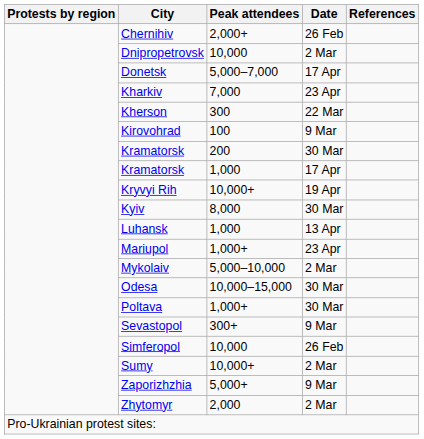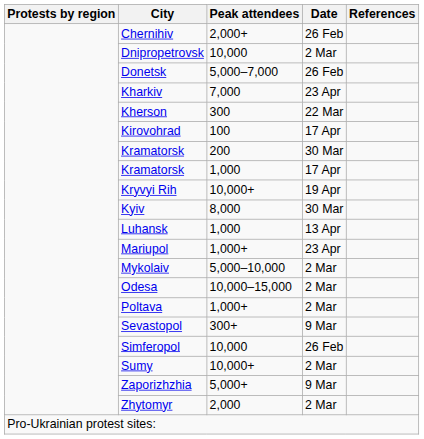 <table class="wikitable" style="margin: left">
 <tr>
 <th>Protests by region</th>
 <th>City</th>
 <th>Peak attendees</th>
 <th>Date</th>
 <th>References</th>
 </tr>
 <tr>
 <td rowspan="20"></td>
 <td><a href='#'>Chernihiv</a></td>
 <td>2,000+</td>
 <td>26 Feb</td>
 <td></td>
 </tr>
 <tr>
 <td><a href='#'>Dnipropetrovsk</a></td>
 <td>10,000</td>
 <td>2 Mar</td>
 <td></td>
 </tr>
 <tr>
 <td><a href='#'>Donetsk</a></td>
 <td>5,000–7,000</td>
-<td>17 Apr</td>
+<td>26 Feb</td>
 <td></td>
 </tr>
 <tr>
 <td><a href='#'>Kharkiv</a></td>
 <td>7,000</td>
 <td>23 Apr</td>
 <td></td>
 </tr>
 <tr>
 <td><a href='#'>Kherson</a></td>
 <td>300</td>
 <td>22 Mar</td>
 <td></td>
 </tr>
 <tr>
 <td><a href='#'>Kirovohrad</a></td>
 <td>100</td>
-<td>9 Mar</td>
+<td>17 Apr</td>
 <td></td>
 </tr>
 <tr>
 <td><a href='#'>Kramatorsk</a></td>
 <td>200</td>
 <td>30 Mar</td>
 <td></td>
 </tr>
 <tr>
 <td><a href='#'>Kramatorsk</a></td>
 <td>1,000</td>
 <td>17 Apr</td>
 <td></td>
 </tr>
 <tr>
 <td><a href='#'>Kryvyi Rih</a></td>
 <td>10,000+</td>
 <td>19 Apr</td>
 <td></td>
 </tr>
 <tr>
 <td><a href='#'>Kyiv</a></td>
 <td>8,000</td>
 <td>30 Mar</td>
 <td></td>
 </tr>
 <tr>
 <td><a href='#'>Luhansk</a></td>
 <td>1,000</td>
 <td>13 Apr</td>
 <td></td>
 </tr>
 <tr>
 <td><a href='#'>Mariupol</a></td>
 <td>1,000+</td>
 <td>23 Apr</td>
 <td></td>
 </tr>
 <tr>
 <td><a href='#'>Mykolaiv</a></td>
 <td>5,000–10,000</td>
 <td>2 Mar</td>
 <td></td>
 </tr>
 <tr>
 <td><a href='#'>Odesa</a></td>
 <td>10,000–15,000</td>
-<td>30 Mar</td>
+<td>2 Mar</td>
 <td></td>
 </tr>
 <tr>
 <td><a href='#'>Poltava</a></td>
 <td>1,000+</td>
-<td>30 Mar</td>
+<td>2 Mar</td>
 <td></td>
 </tr>
 <tr>
 <td><a href='#'>Sevastopol</a></td>
 <td>300+</td>
 <td>9 Mar</td>
 <td></td>
 </tr>
 <tr>
 <td><a href='#'>Simferopol</a></td>
 <td>10,000</td>
 <td>26 Feb</td>
 <td></td>
 </tr>
 <tr>
 <td><a href='#'>Sumy</a></td>
 <td>10,000+</td>
 <td>2 Mar</td>
 <td></td>
 </tr>
 <tr>
 <td><a href='#'>Zaporizhzhia</a></td>
 <td>5,000+</td>
 <td>9 Mar</td>
 <td></td>
 </tr>
 <tr>
 <td><a href='#'>Zhytomyr</a></td>
 <td>2,000</td>
 <td>2 Mar</td>
 <td></td>
 </tr>
 <tr>
 <td colspan="5">Pro-Ukrainian protest sites:         </td>
 </tr>
 </table>
